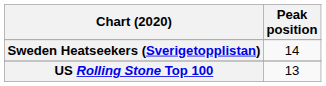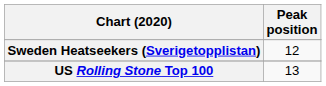 <table class="wikitable sortable plainrowheaders" style="text-align:center">
 <tr>
 <th scope="col">Chart (2020)</th>
 <th scope="col">Peak<br>position</th>
 </tr>
 <tr>
 </tr>
 <tr>
 <th scope="row">Sweden Heatseekers (<a href='#'>Sverigetopplistan</a>)</th>
-<td>14</td>
+<td>12</td>
 </tr>
 <tr>
 </tr>
 <tr>
 </tr>
 <tr>
 </tr>
 <tr>
 </tr>
 <tr>
 <th scope="row">US <a href='#'><em>Rolling Stone</em> Top 100</a></th>
 <td>13</td>
 </tr>
 </table>
